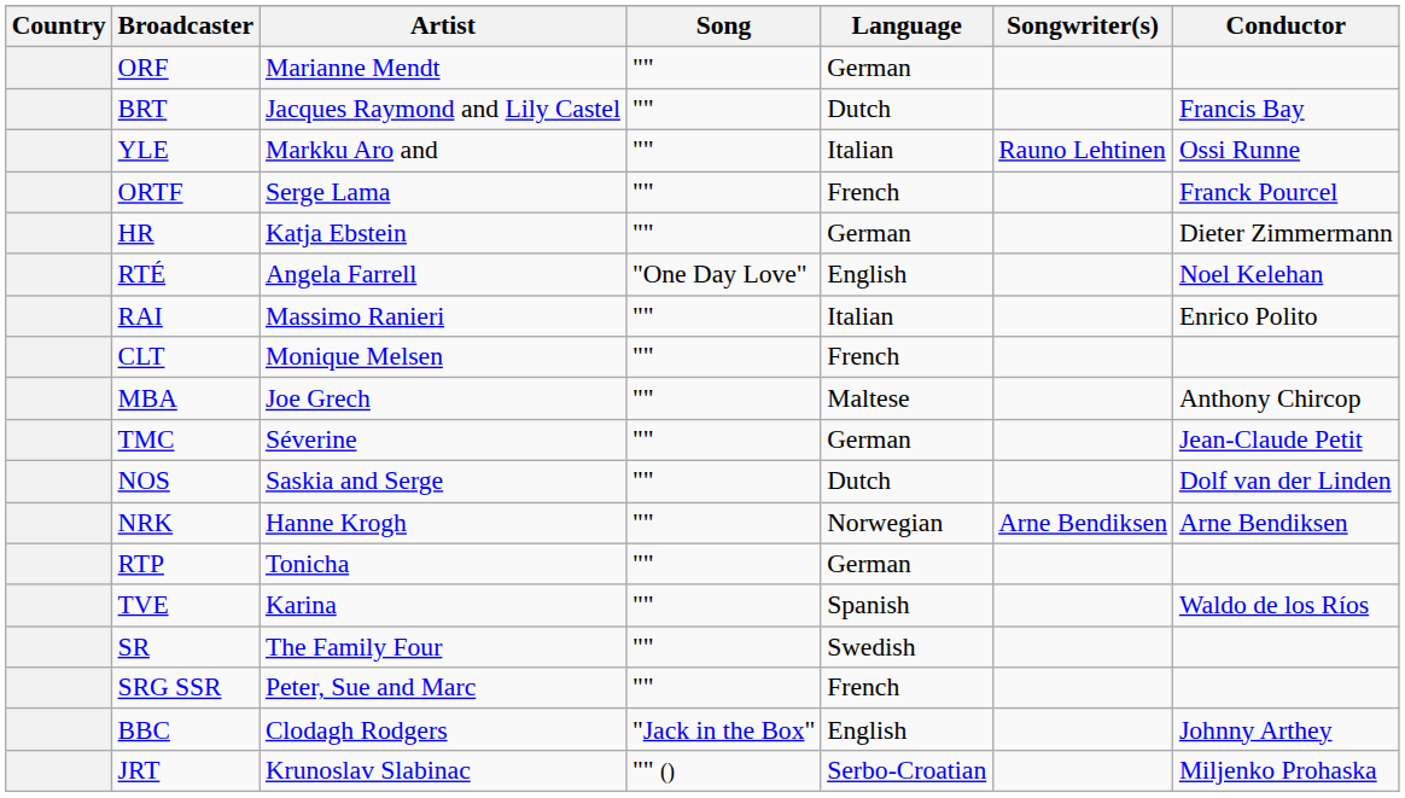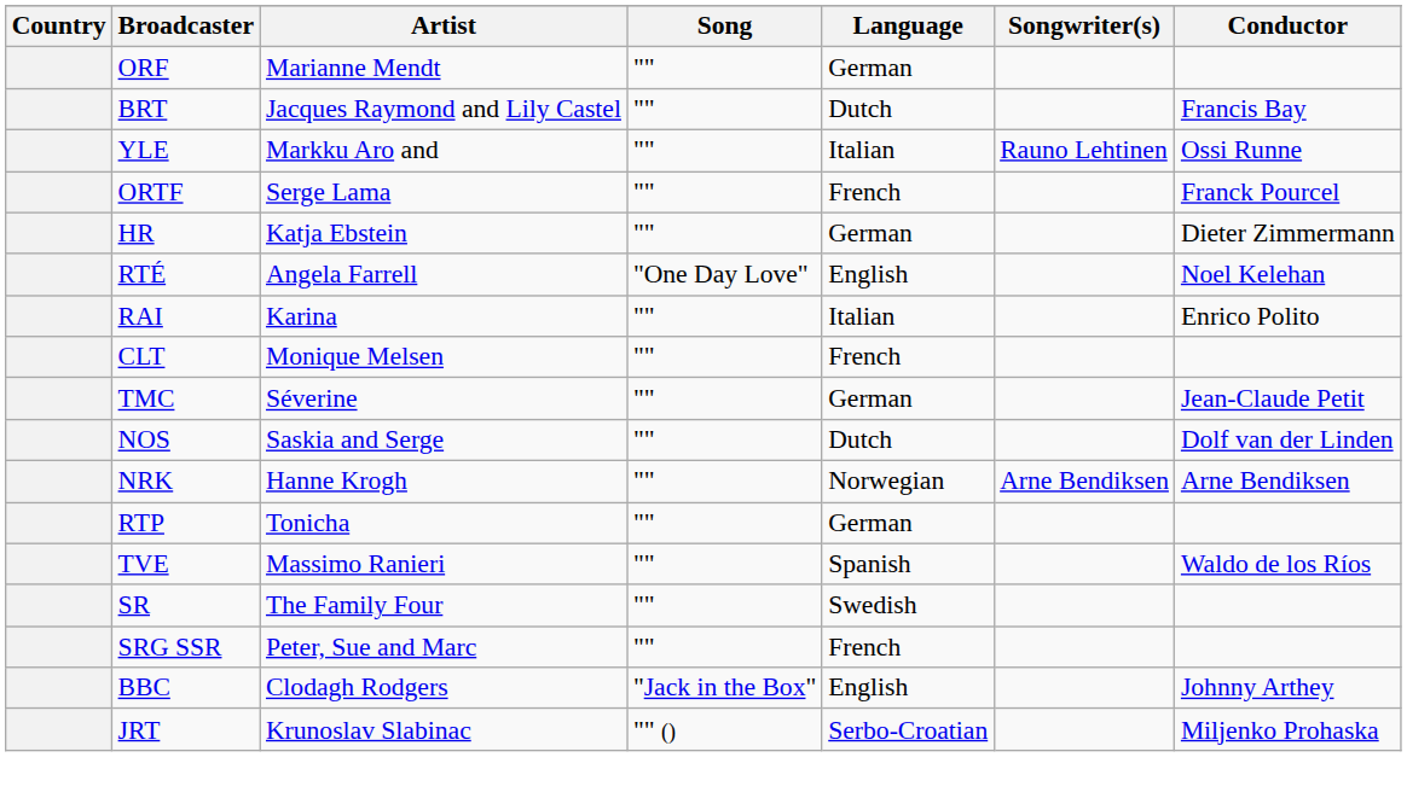 <table class="wikitable plainrowheaders" style="clear:left">
 <tr>
 </tr>
 <tr>
 <th scope="col">Country</th>
 <th scope="col">Broadcaster</th>
 <th scope="col">Artist</th>
 <th scope="col">Song</th>
 <th scope="col">Language</th>
 <th scope="col">Songwriter(s)</th>
 <th scope="col">Conductor</th>
 </tr>
 <tr>
 <th scope="row"></th>
 <td><a href='#'>ORF</a></td>
 <td><a href='#'>Marianne Mendt</a></td>
 <td>""</td>
 <td>German</td>
 <td></td>
 <td></td>
 </tr>
 <tr>
 <th scope="row"></th>
 <td><a href='#'>BRT</a></td>
 <td><a href='#'>Jacques Raymond</a> and <a href='#'>Lily Castel</a></td>
 <td>""</td>
 <td>Dutch</td>
 <td></td>
 <td><a href='#'>Francis Bay</a></td>
 </tr>
 <tr>
 <th scope="row"></th>
 <td><a href='#'>YLE</a></td>
 <td><a href='#'>Markku Aro</a> and </td>
 <td>""</td>
 <td>Italian</td>
 <td><a href='#'>Rauno Lehtinen</a></td>
 <td><a href='#'>Ossi Runne</a></td>
 </tr>
 <tr>
 <th scope="row"></th>
 <td><a href='#'>ORTF</a></td>
 <td><a href='#'>Serge Lama</a></td>
 <td>""</td>
 <td>French</td>
 <td></td>
 <td><a href='#'>Franck Pourcel</a></td>
 </tr>
 <tr>
 <th scope="row"></th>
 <td><a href='#'>HR</a></td>
 <td><a href='#'>Katja Ebstein</a></td>
 <td>""</td>
 <td>German</td>
 <td></td>
 <td>Dieter Zimmermann</td>
 </tr>
 <tr>
 <th scope="row"></th>
 <td><a href='#'>RTÉ</a></td>
 <td><a href='#'>Angela Farrell</a></td>
 <td>"One Day Love"</td>
 <td>English</td>
 <td></td>
 <td><a href='#'>Noel Kelehan</a></td>
 </tr>
 <tr>
 <th scope="row"></th>
 <td><a href='#'>RAI</a></td>
-<td><a href='#'>Massimo Ranieri</a></td>
+<td><a href='#'>Karina</a></td>
 <td>""</td>
 <td>Italian</td>
 <td></td>
 <td>Enrico Polito</td>
 </tr>
 <tr>
 <th scope="row"></th>
 <td><a href='#'>CLT</a></td>
 <td><a href='#'>Monique Melsen</a></td>
 <td>""</td>
 <td>French</td>
 <td></td>
 <td></td>
-</tr>
-<tr>
-<th scope="row"></th>
-<td><a href='#'>MBA</a></td>
-<td><a href='#'>Joe Grech</a></td>
-<td>""</td>
-<td>Maltese</td>
-<td></td>
-<td>Anthony Chircop</td>
 </tr>
 <tr>
 <th scope="row"></th>
 <td><a href='#'>TMC</a></td>
 <td><a href='#'>Séverine</a></td>
 <td>""</td>
 <td>German</td>
 <td></td>
 <td><a href='#'>Jean-Claude Petit</a></td>
 </tr>
 <tr>
 <th scope="row"></th>
 <td><a href='#'>NOS</a></td>
 <td><a href='#'>Saskia and Serge</a></td>
 <td>""</td>
 <td>Dutch</td>
 <td></td>
 <td><a href='#'>Dolf van der Linden</a></td>
 </tr>
 <tr>
 <th scope="row"></th>
 <td><a href='#'>NRK</a></td>
 <td><a href='#'>Hanne Krogh</a></td>
 <td>""</td>
 <td>Norwegian</td>
 <td><a href='#'>Arne Bendiksen</a></td>
 <td><a href='#'>Arne Bendiksen</a></td>
 </tr>
 <tr>
 <th scope="row"></th>
 <td><a href='#'>RTP</a></td>
 <td><a href='#'>Tonicha</a></td>
 <td>""</td>
 <td>German</td>
 <td></td>
 <td></td>
 </tr>
 <tr>
 <th scope="row"></th>
 <td><a href='#'>TVE</a></td>
-<td><a href='#'>Karina</a></td>
+<td><a href='#'>Massimo Ranieri</a></td>
 <td>""</td>
 <td>Spanish</td>
 <td></td>
 <td><a href='#'>Waldo de los Ríos</a></td>
 </tr>
 <tr>
 <th scope="row"></th>
 <td><a href='#'>SR</a></td>
 <td><a href='#'>The Family Four</a></td>
 <td>""</td>
 <td>Swedish</td>
 <td></td>
 <td></td>
 </tr>
 <tr>
 <th scope="row"></th>
 <td><a href='#'>SRG SSR</a></td>
 <td><a href='#'>Peter, Sue and Marc</a></td>
 <td>""</td>
 <td>French</td>
 <td></td>
 <td></td>
 </tr>
 <tr>
 <th scope="row"></th>
 <td><a href='#'>BBC</a></td>
 <td><a href='#'>Clodagh Rodgers</a></td>
 <td>"<a href='#'>Jack in the Box</a>"</td>
 <td>English</td>
 <td></td>
 <td><a href='#'>Johnny Arthey</a></td>
 </tr>
 <tr>
 <th scope="row"></th>
 <td><a href='#'>JRT</a></td>
 <td><a href='#'>Krunoslav Slabinac</a></td>
 <td>"" <small>()</small></td>
 <td><a href='#'>Serbo-Croatian</a></td>
 <td></td>
 <td><a href='#'>Miljenko Prohaska</a></td>
 </tr>
 </table>
